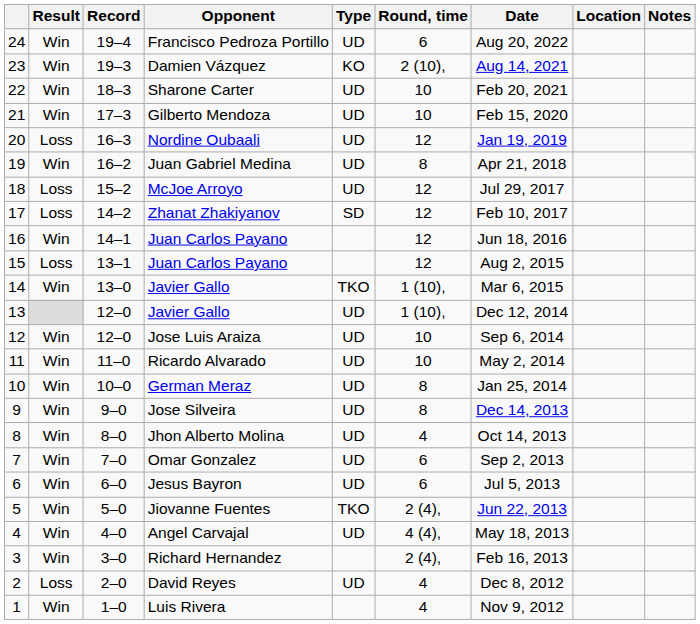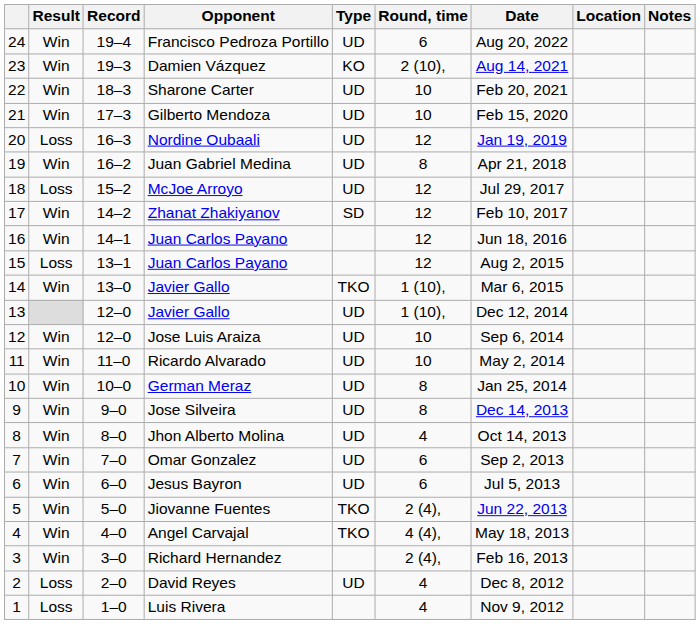 <table class="wikitable" style="text-align:center">
 <tr>
 <th></th>
 <th>Result</th>
 <th>Record</th>
 <th>Opponent</th>
 <th>Type</th>
 <th>Round, time</th>
 <th>Date</th>
 <th>Location</th>
 <th>Notes</th>
 </tr>
 <tr>
 <td>24</td>
 <td>Win</td>
 <td>19–4 </td>
 <td style="text-align:left;">Francisco Pedroza Portillo</td>
 <td>UD</td>
 <td>6</td>
 <td>Aug 20, 2022</td>
 <td style="text-align:left;"></td>
 <td></td>
 </tr>
 <tr>
 <td>23</td>
 <td>Win</td>
 <td>19–3 </td>
 <td style="text-align:left;">Damien Vázquez</td>
 <td>KO</td>
 <td>2 (10), </td>
 <td><a href='#'>Aug 14, 2021</a></td>
 <td style="text-align:left;"></td>
 <td></td>
 </tr>
 <tr>
 <td>22</td>
 <td>Win</td>
 <td>18–3 </td>
 <td style="text-align:left;">Sharone Carter</td>
 <td>UD</td>
 <td>10</td>
 <td>Feb 20, 2021</td>
 <td style="text-align:left;"></td>
 <td></td>
 </tr>
 <tr>
 <td>21</td>
 <td>Win</td>
 <td>17–3 </td>
 <td style="text-align:left;">Gilberto Mendoza</td>
 <td>UD</td>
 <td>10</td>
 <td>Feb 15, 2020</td>
 <td style="text-align:left;"></td>
 <td></td>
 </tr>
 <tr>
 <td>20</td>
 <td>Loss</td>
 <td>16–3 </td>
 <td style="text-align:left;"><a href='#'>Nordine Oubaali</a></td>
 <td>UD</td>
 <td>12</td>
 <td><a href='#'>Jan 19, 2019</a></td>
 <td style="text-align:left;"></td>
 <td style="text-align:left;"></td>
 </tr>
 <tr>
 <td>19</td>
 <td>Win</td>
 <td>16–2 </td>
 <td style="text-align:left;">Juan Gabriel Medina</td>
 <td>UD</td>
 <td>8</td>
 <td>Apr 21, 2018</td>
 <td style="text-align:left;"></td>
 <td></td>
 </tr>
 <tr>
 <td>18</td>
 <td>Loss</td>
 <td>15–2 </td>
 <td style="text-align:left;"><a href='#'>McJoe Arroyo</a></td>
 <td>UD</td>
 <td>12</td>
 <td>Jul 29, 2017</td>
 <td style="text-align:left;"></td>
 <td></td>
 </tr>
 <tr>
 <td>17</td>
-<td>Loss</td>
+<td>Win</td>
 <td>14–2 </td>
 <td style="text-align:left;"><a href='#'>Zhanat Zhakiyanov</a></td>
 <td>SD</td>
 <td>12</td>
 <td>Feb 10, 2017</td>
 <td style="text-align:left;"></td>
 <td style="text-align:left;"></td>
 </tr>
 <tr>
 <td>16</td>
 <td>Win</td>
 <td>14–1 </td>
 <td style="text-align:left;"><a href='#'>Juan Carlos Payano</a></td>
 <td></td>
 <td>12</td>
 <td>Jun 18, 2016</td>
 <td style="text-align:left;"></td>
 <td style="text-align:left;"></td>
 </tr>
 <tr>
 <td>15</td>
 <td>Loss</td>
 <td>13–1 </td>
 <td style="text-align:left;"><a href='#'>Juan Carlos Payano</a></td>
 <td></td>
 <td>12</td>
 <td>Aug 2, 2015</td>
 <td style="text-align:left;"></td>
 <td style="text-align:left;"></td>
 </tr>
 <tr>
 <td>14</td>
 <td>Win</td>
 <td>13–0 </td>
 <td style="text-align:left;"><a href='#'>Javier Gallo</a></td>
 <td>TKO</td>
 <td>1 (10), </td>
 <td>Mar 6, 2015</td>
 <td style="text-align:left;"></td>
 <td></td>
 </tr>
 <tr>
 <td>13</td>
 <td style="background:#DDD"></td>
 <td>12–0 </td>
 <td style="text-align:left;"><a href='#'>Javier Gallo</a></td>
 <td>UD</td>
 <td>1 (10), </td>
 <td>Dec 12, 2014</td>
 <td style="text-align:left;"></td>
 <td style="text-align:left;"></td>
 </tr>
 <tr>
 <td>12</td>
 <td>Win</td>
 <td>12–0</td>
 <td style="text-align:left;">Jose Luis Araiza</td>
 <td>UD</td>
 <td>10</td>
 <td>Sep 6, 2014</td>
 <td style="text-align:left;"></td>
 <td></td>
 </tr>
 <tr>
 <td>11</td>
 <td>Win</td>
 <td>11–0</td>
 <td style="text-align:left;">Ricardo Alvarado</td>
 <td>UD</td>
 <td>10</td>
 <td>May 2, 2014</td>
 <td style="text-align:left;"></td>
 <td></td>
 </tr>
 <tr>
 <td>10</td>
 <td>Win</td>
 <td>10–0</td>
 <td style="text-align:left;"><a href='#'>German Meraz</a></td>
 <td>UD</td>
 <td>8</td>
 <td>Jan 25, 2014</td>
 <td style="text-align:left;"></td>
 <td></td>
 </tr>
 <tr>
 <td>9</td>
 <td>Win</td>
 <td>9–0</td>
 <td style="text-align:left;">Jose Silveira</td>
 <td>UD</td>
 <td>8</td>
 <td><a href='#'>Dec 14, 2013</a></td>
 <td style="text-align:left;"></td>
 <td></td>
 </tr>
 <tr>
 <td>8</td>
 <td>Win</td>
 <td>8–0</td>
 <td style="text-align:left;">Jhon Alberto Molina</td>
 <td>UD</td>
 <td>4</td>
 <td>Oct 14, 2013</td>
 <td style="text-align:left;"></td>
 <td></td>
 </tr>
 <tr>
 <td>7</td>
 <td>Win</td>
 <td>7–0</td>
 <td style="text-align:left;">Omar Gonzalez</td>
 <td>UD</td>
 <td>6</td>
 <td>Sep 2, 2013</td>
 <td style="text-align:left;"></td>
 <td></td>
 </tr>
 <tr>
 <td>6</td>
 <td>Win</td>
 <td>6–0</td>
 <td style="text-align:left;">Jesus Bayron</td>
 <td>UD</td>
 <td>6</td>
 <td>Jul 5, 2013</td>
 <td style="text-align:left;"></td>
 <td></td>
 </tr>
 <tr>
 <td>5</td>
 <td>Win</td>
 <td>5–0</td>
 <td style="text-align:left;">Jiovanne Fuentes</td>
 <td>TKO</td>
 <td>2 (4), </td>
 <td><a href='#'>Jun 22, 2013</a></td>
 <td style="text-align:left;"></td>
 <td></td>
 </tr>
 <tr>
 <td>4</td>
 <td>Win</td>
 <td>4–0</td>
 <td style="text-align:left;">Angel Carvajal</td>
-<td>UD</td>
+<td>TKO</td>
 <td>4 (4), </td>
 <td>May 18, 2013</td>
 <td style="text-align:left;"></td>
 <td></td>
 </tr>
 <tr>
 <td>3</td>
 <td>Win</td>
 <td>3–0</td>
 <td style="text-align:left;">Richard Hernandez</td>
 <td></td>
 <td>2 (4), </td>
 <td>Feb 16, 2013</td>
 <td style="text-align:left;"></td>
 <td></td>
 </tr>
 <tr>
 <td>2</td>
 <td>Loss</td>
 <td>2–0</td>
 <td style="text-align:left;">David Reyes</td>
 <td>UD</td>
 <td>4</td>
 <td>Dec 8, 2012</td>
 <td style="text-align:left;"></td>
 <td></td>
 </tr>
 <tr>
 <td>1</td>
-<td>Win</td>
+<td>Loss</td>
 <td>1–0</td>
 <td style="text-align:left;">Luis Rivera</td>
 <td></td>
 <td>4</td>
 <td>Nov 9, 2012</td>
 <td style="text-align:left;"></td>
 <td></td>
 </tr>
 </table>
